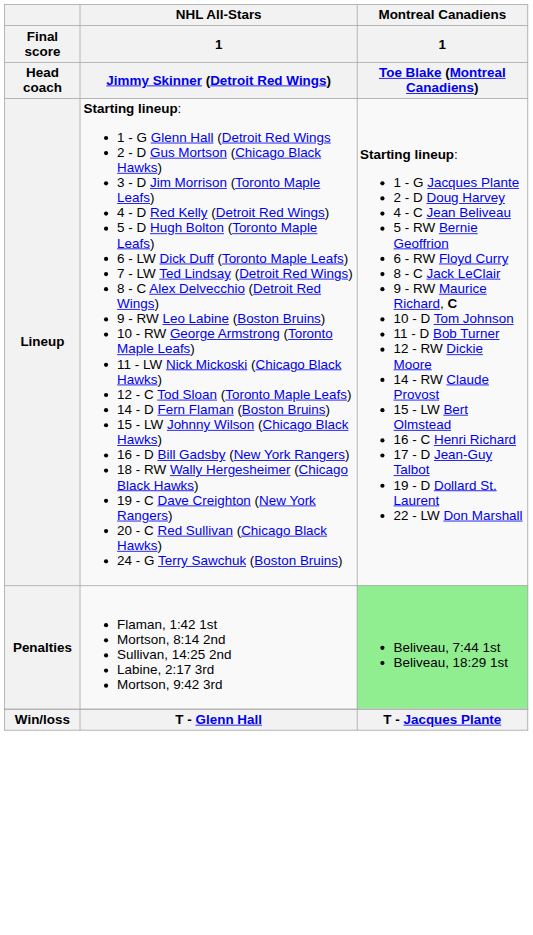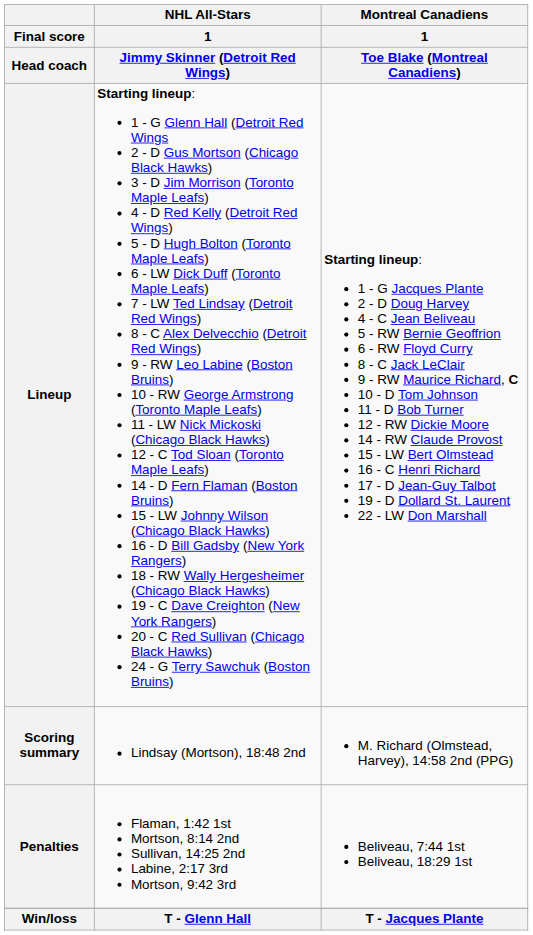 <table class="wikitable" style="width:100%">
 <tr>
 <th></th>
 <th>NHL All-Stars</th>
 <th>Montreal Canadiens</th>
 </tr>
 <tr>
 <th>Final score</th>
 <th>1</th>
 <th>1</th>
 </tr>
 <tr>
 <th>Head coach</th>
 <th><a href='#'>Jimmy Skinner</a> (<a href='#'>Detroit Red Wings</a>)</th>
 <th><a href='#'>Toe Blake</a> (<a href='#'>Montreal Canadiens</a>)</th>
 </tr>
 <tr>
 <th>Lineup</th>
 <td><strong>Starting lineup</strong>:<br><ul><li>1 - G <a href='#'>Glenn Hall</a> (<a href='#'>Detroit Red Wings</a></li><li>2 - D <a href='#'>Gus Mortson</a> (<a href='#'>Chicago Black Hawks</a>)</li><li>3 - D <a href='#'>Jim Morrison</a> (<a href='#'>Toronto Maple Leafs</a>)</li><li>4 - D <a href='#'>Red Kelly</a> (<a href='#'>Detroit Red Wings</a>)</li><li>5 - D <a href='#'>Hugh Bolton</a> (<a href='#'>Toronto Maple Leafs</a>)</li><li>6 - LW <a href='#'>Dick Duff</a> (<a href='#'>Toronto Maple Leafs</a>)</li><li>7 - LW <a href='#'>Ted Lindsay</a> (<a href='#'>Detroit Red Wings</a>)</li><li>8 - C <a href='#'>Alex Delvecchio</a> (<a href='#'>Detroit Red Wings</a>)</li><li>9 - RW <a href='#'>Leo Labine</a> (<a href='#'>Boston Bruins</a>)</li><li>10 - RW <a href='#'>George Armstrong</a> (<a href='#'>Toronto Maple Leafs</a>)</li><li>11 - LW <a href='#'>Nick Mickoski</a> (<a href='#'>Chicago Black Hawks</a>)</li><li>12 - C <a href='#'>Tod Sloan</a> (<a href='#'>Toronto Maple Leafs</a>)</li><li>14 - D <a href='#'>Fern Flaman</a> (<a href='#'>Boston Bruins</a>)</li><li>15 - LW <a href='#'>Johnny Wilson</a> (<a href='#'>Chicago Black Hawks</a>)</li><li>16 - D <a href='#'>Bill Gadsby</a> (<a href='#'>New York Rangers</a>)</li><li>18 - RW <a href='#'>Wally Hergesheimer</a> (<a href='#'>Chicago Black Hawks</a>)</li><li>19 - C <a href='#'>Dave Creighton</a> (<a href='#'>New York Rangers</a>)</li><li>20 - C <a href='#'>Red Sullivan</a> (<a href='#'>Chicago Black Hawks</a>)</li><li>24 - G <a href='#'>Terry Sawchuk</a> (<a href='#'>Boston Bruins</a>)</li></ul></td>
 <td><strong>Starting lineup</strong>:<br><ul><li>1 - G <a href='#'>Jacques Plante</a></li><li>2 - D <a href='#'>Doug Harvey</a></li><li>4 - C <a href='#'>Jean Beliveau</a></li><li>5 - RW <a href='#'>Bernie Geoffrion</a></li><li>6 - RW <a href='#'>Floyd Curry</a></li><li>8 - C <a href='#'>Jack LeClair</a></li><li>9 - RW <a href='#'>Maurice Richard</a>, <strong>C</strong></li><li>10 - D <a href='#'>Tom Johnson</a></li><li>11 - D <a href='#'>Bob Turner</a></li><li>12 - RW <a href='#'>Dickie Moore</a></li><li>14 - RW <a href='#'>Claude Provost</a></li><li>15 - LW <a href='#'>Bert Olmstead</a></li><li>16 - C <a href='#'>Henri Richard</a></li><li>17 - D <a href='#'>Jean-Guy Talbot</a></li><li>19 - D <a href='#'>Dollard St. Laurent</a></li><li>22 - LW <a href='#'>Don Marshall</a></li></ul></td>
 </tr>
 <tr>
+<th>Scoring summary</th>
+<td><br><ul><li>Lindsay (Mortson), 18:48 2nd</li></ul></td>
+<td><br><ul><li>M. Richard (Olmstead, Harvey), 14:58 2nd (PPG)</li></ul></td>
+</tr>
+<tr>
 <th>Penalties</th>
 <td><br><ul><li>Flaman, 1:42 1st</li><li>Mortson, 8:14 2nd</li><li>Sullivan, 14:25 2nd</li><li>Labine, 2:17 3rd</li><li>Mortson, 9:42 3rd</li></ul></td>
-<td style="background: lightgreen;"><br><ul><li>Beliveau, 7:44 1st</li><li>Beliveau, 18:29 1st</li></ul></td>
+<td><br><ul><li>Beliveau, 7:44 1st</li><li>Beliveau, 18:29 1st</li></ul></td>
 </tr>
 <tr>
 </tr>
 <tr>
 <th>Win/loss</th>
 <th><strong>T</strong> - <a href='#'>Glenn Hall</a></th>
 <th><strong>T</strong> - <a href='#'>Jacques Plante</a></th>
 </tr>
 </table>
